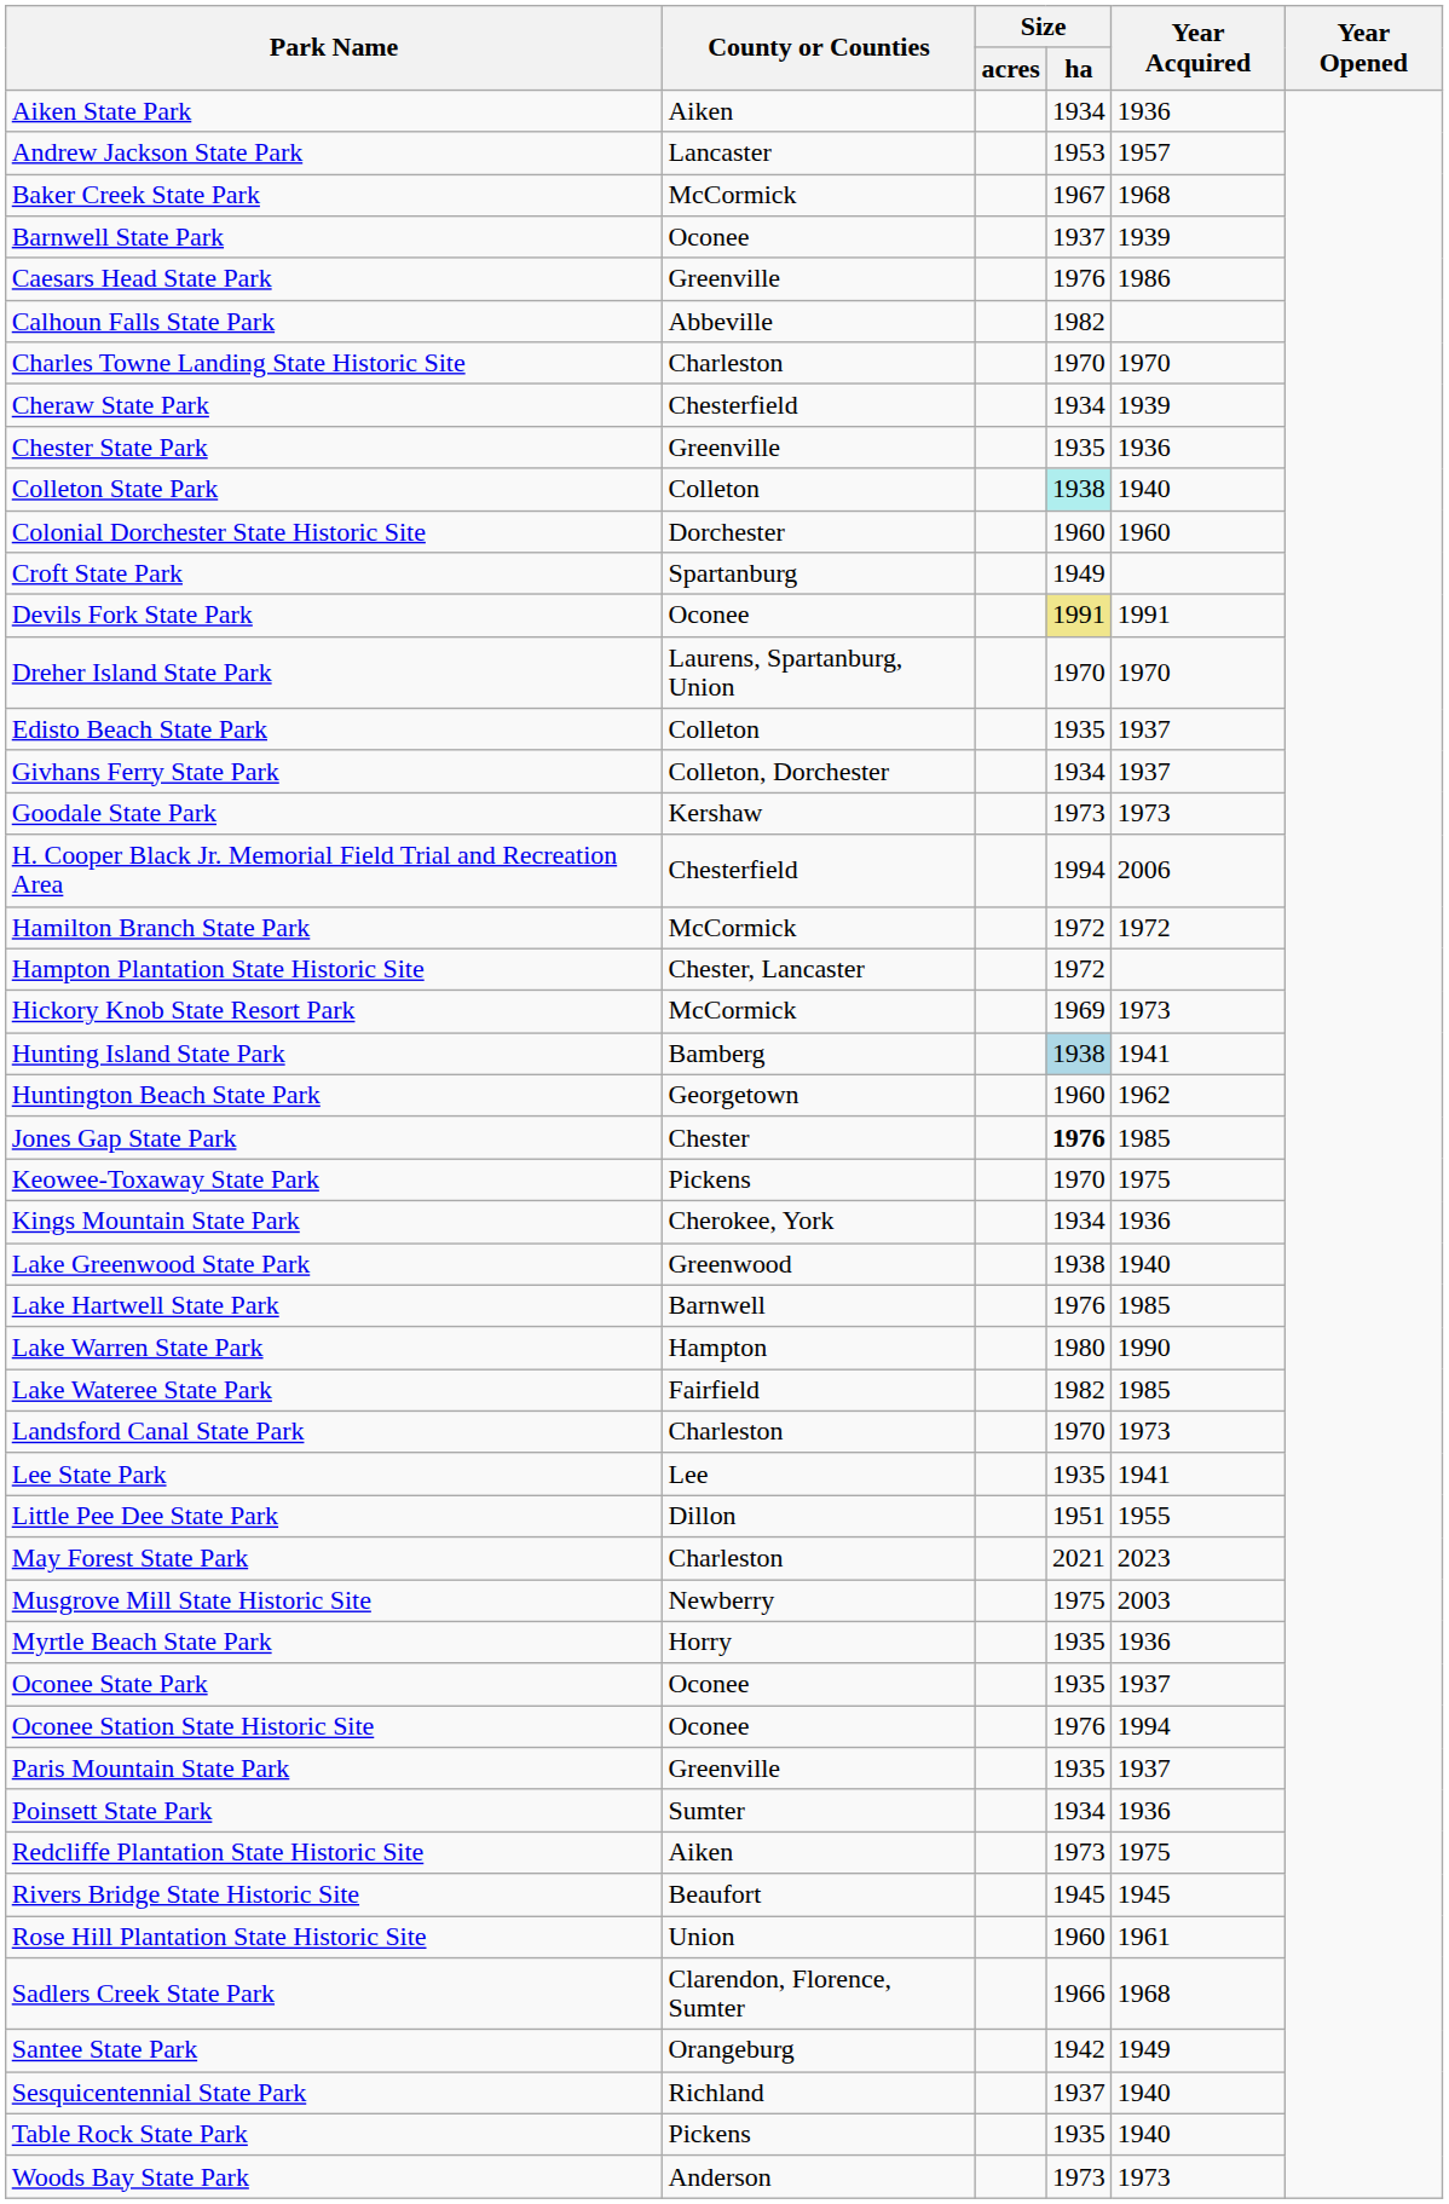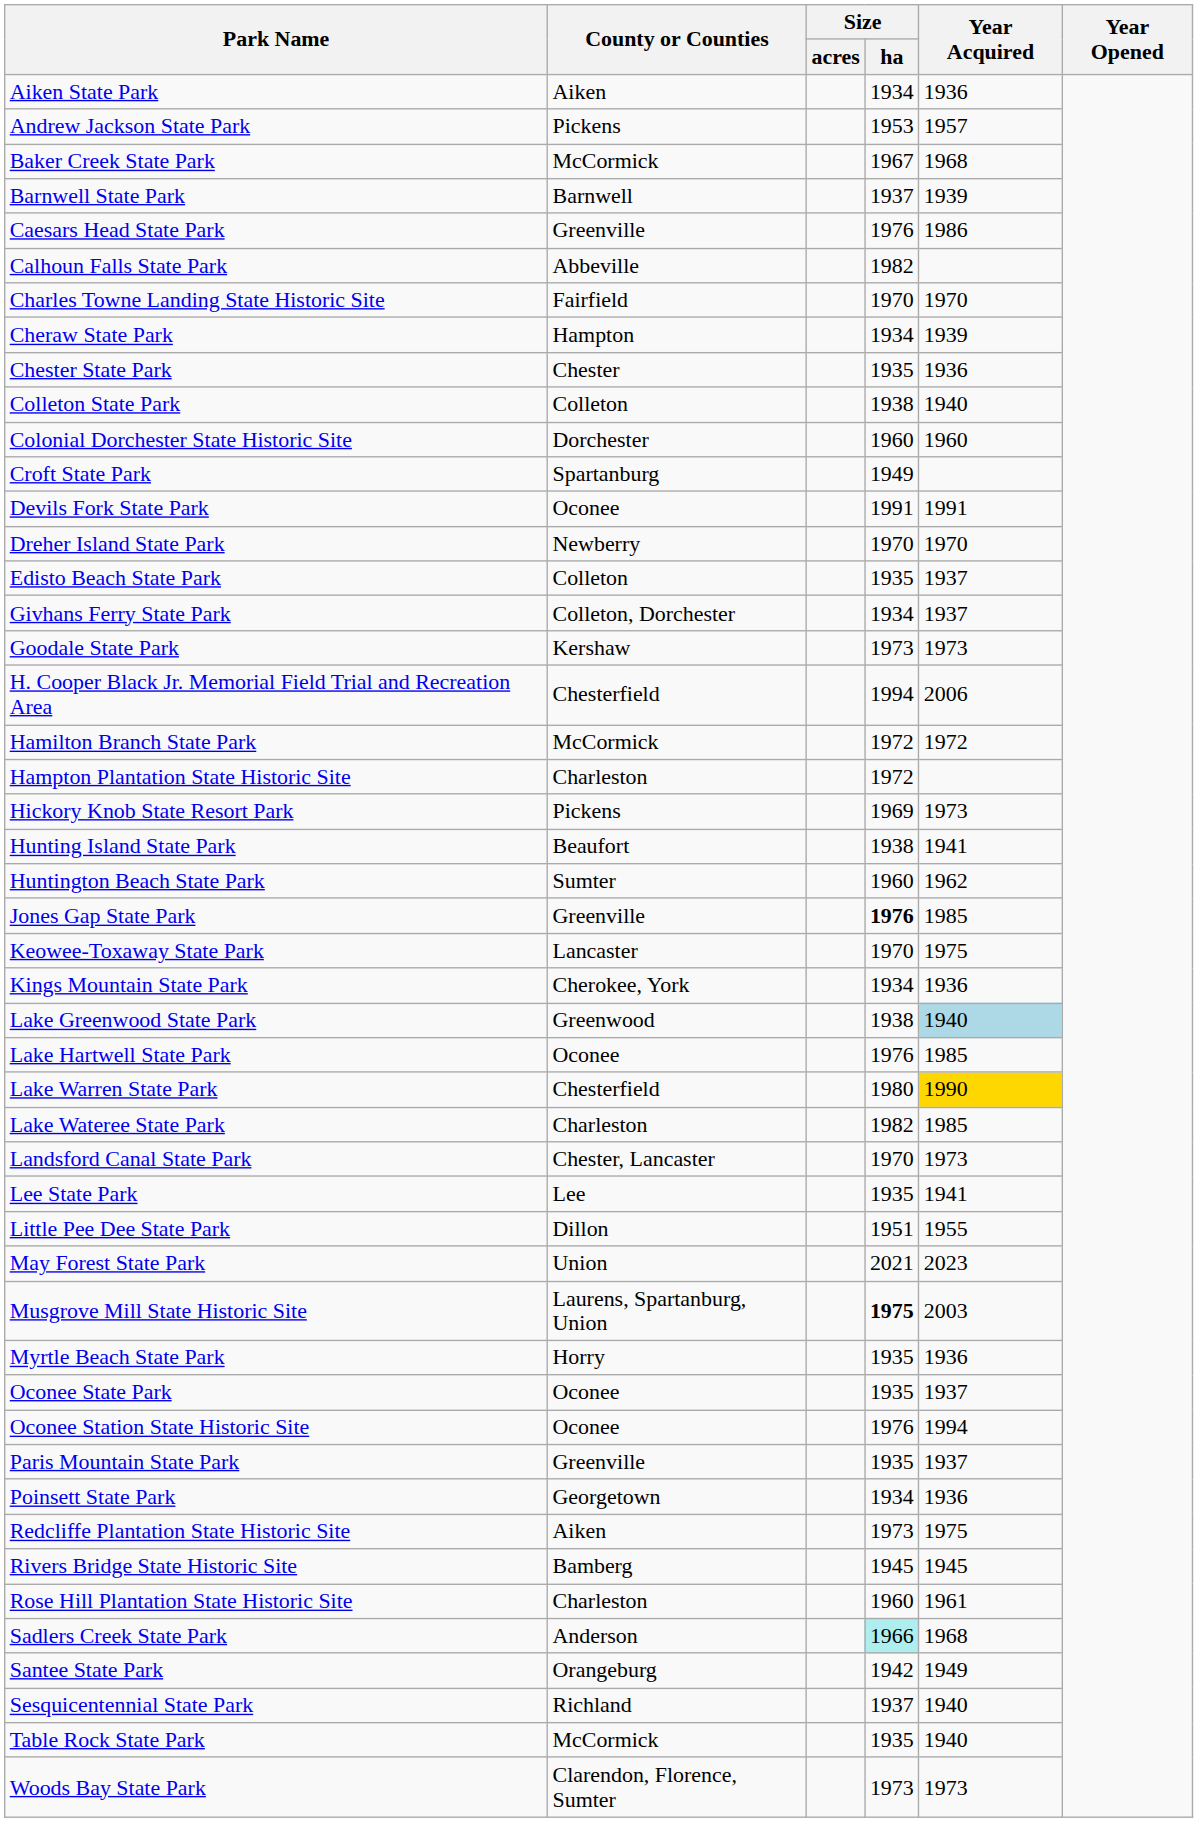 <table class="wikitable sortable">
 <tr>
 <th style="width:*;" rowspan=2>Park Name</th>
 <th style="width:*;" rowspan=2>County or Counties</th>
 <th style="width:*;" colspan=2>Size</th>
 <th style="width:*;" rowspan=2>Year Acquired</th>
 <th style="width:*;" rowspan=2>Year Opened</th>
 </tr>
 <tr>
 <th>acres</th>
 <th>ha</th>
 </tr>
 <tr>
 <td><a href='#'>Aiken State Park</a></td>
 <td>Aiken</td>
 <td></td>
 <td>1934</td>
 <td>1936</td>
 </tr>
 <tr>
 <td><a href='#'>Andrew Jackson State Park</a></td>
-<td>Lancaster</td>
+<td>Pickens</td>
 <td></td>
 <td>1953</td>
 <td>1957</td>
 </tr>
 <tr>
 <td><a href='#'>Baker Creek State Park</a></td>
 <td>McCormick</td>
 <td></td>
 <td>1967</td>
 <td>1968</td>
 </tr>
 <tr>
 <td><a href='#'>Barnwell State Park</a></td>
-<td>Oconee</td>
+<td>Barnwell</td>
 <td></td>
 <td>1937</td>
 <td>1939</td>
 </tr>
 <tr>
 <td><a href='#'>Caesars Head State Park</a></td>
 <td>Greenville</td>
 <td></td>
 <td>1976</td>
 <td>1986</td>
 </tr>
 <tr>
 <td><a href='#'>Calhoun Falls State Park</a></td>
 <td>Abbeville</td>
 <td></td>
 <td>1982</td>
 <td></td>
 </tr>
 <tr>
 <td><a href='#'>Charles Towne Landing State Historic Site</a></td>
-<td>Charleston</td>
+<td>Fairfield</td>
 <td></td>
 <td>1970</td>
 <td>1970</td>
 </tr>
 <tr>
 <td><a href='#'>Cheraw State Park</a></td>
-<td>Chesterfield</td>
+<td>Hampton</td>
 <td></td>
 <td>1934</td>
 <td>1939</td>
 </tr>
 <tr>
 <td><a href='#'>Chester State Park</a></td>
-<td>Greenville</td>
+<td>Chester</td>
 <td></td>
 <td>1935</td>
 <td>1936</td>
 </tr>
 <tr>
 <td><a href='#'>Colleton State Park</a></td>
 <td>Colleton</td>
 <td></td>
-<td style="background: paleturquoise;">1938</td>
+<td>1938</td>
 <td>1940</td>
 </tr>
 <tr>
 <td><a href='#'>Colonial Dorchester State Historic Site</a></td>
 <td>Dorchester</td>
 <td></td>
 <td>1960</td>
 <td>1960</td>
 </tr>
 <tr>
 <td><a href='#'>Croft State Park</a></td>
 <td>Spartanburg</td>
 <td></td>
 <td>1949</td>
 <td></td>
 </tr>
 <tr>
 <td><a href='#'>Devils Fork State Park</a></td>
 <td>Oconee</td>
 <td></td>
-<td style="background: khaki;">1991</td>
+<td>1991</td>
 <td>1991</td>
 </tr>
 <tr>
 <td><a href='#'>Dreher Island State Park</a></td>
-<td>Laurens, Spartanburg, Union</td>
+<td>Newberry</td>
 <td></td>
 <td>1970</td>
 <td>1970</td>
 </tr>
 <tr>
 <td><a href='#'>Edisto Beach State Park</a></td>
 <td>Colleton</td>
 <td></td>
 <td>1935</td>
 <td>1937</td>
 </tr>
 <tr>
 <td><a href='#'>Givhans Ferry State Park</a></td>
 <td>Colleton, Dorchester</td>
 <td></td>
 <td>1934</td>
 <td>1937</td>
 </tr>
 <tr>
 <td><a href='#'>Goodale State Park</a></td>
 <td>Kershaw</td>
 <td></td>
 <td>1973</td>
 <td>1973</td>
 </tr>
 <tr>
 <td><a href='#'>H. Cooper Black Jr. Memorial Field Trial and Recreation Area</a></td>
 <td>Chesterfield</td>
 <td></td>
 <td>1994</td>
 <td>2006</td>
 </tr>
 <tr>
 <td><a href='#'>Hamilton Branch State Park</a></td>
 <td>McCormick</td>
 <td></td>
 <td>1972</td>
 <td>1972</td>
 </tr>
 <tr>
 <td><a href='#'>Hampton Plantation State Historic Site</a></td>
-<td>Chester, Lancaster</td>
+<td>Charleston</td>
 <td></td>
 <td>1972</td>
 <td></td>
 </tr>
 <tr>
 <td><a href='#'>Hickory Knob State Resort Park</a></td>
-<td>McCormick</td>
+<td>Pickens</td>
 <td></td>
 <td>1969</td>
 <td>1973</td>
 </tr>
 <tr>
 <td><a href='#'>Hunting Island State Park</a></td>
-<td>Bamberg</td>
+<td>Beaufort</td>
 <td></td>
-<td style="background: lightblue;">1938</td>
+<td>1938</td>
 <td>1941</td>
 </tr>
 <tr>
 <td><a href='#'>Huntington Beach State Park</a></td>
-<td>Georgetown</td>
+<td>Sumter</td>
 <td></td>
 <td>1960</td>
 <td>1962</td>
 </tr>
 <tr>
 <td><a href='#'>Jones Gap State Park</a></td>
-<td>Chester</td>
+<td>Greenville</td>
 <td></td>
 <td><strong>1976</strong></td>
 <td>1985</td>
 </tr>
 <tr>
 <td><a href='#'>Keowee-Toxaway State Park</a></td>
-<td>Pickens</td>
+<td>Lancaster</td>
 <td></td>
 <td>1970</td>
 <td>1975</td>
 </tr>
 <tr>
 <td><a href='#'>Kings Mountain State Park</a></td>
 <td>Cherokee, York</td>
 <td></td>
 <td>1934</td>
 <td>1936</td>
 </tr>
 <tr>
 <td><a href='#'>Lake Greenwood State Park</a></td>
 <td>Greenwood</td>
 <td></td>
 <td>1938</td>
-<td>1940</td>
+<td style="background: lightblue;">1940</td>
 </tr>
 <tr>
 <td><a href='#'>Lake Hartwell State Park</a></td>
-<td>Barnwell</td>
+<td>Oconee</td>
 <td></td>
 <td>1976</td>
 <td>1985</td>
 </tr>
 <tr>
 <td><a href='#'>Lake Warren State Park</a></td>
-<td>Hampton</td>
+<td>Chesterfield</td>
 <td></td>
 <td>1980</td>
-<td>1990</td>
+<td style="background: gold;">1990</td>
 </tr>
 <tr>
 <td><a href='#'>Lake Wateree State Park</a></td>
-<td>Fairfield</td>
+<td>Charleston</td>
 <td></td>
 <td>1982</td>
 <td>1985</td>
 </tr>
 <tr>
 <td><a href='#'>Landsford Canal State Park</a></td>
-<td>Charleston</td>
+<td>Chester, Lancaster</td>
 <td></td>
 <td>1970</td>
 <td>1973</td>
 </tr>
 <tr>
 <td><a href='#'>Lee State Park</a></td>
 <td>Lee</td>
 <td></td>
 <td>1935</td>
 <td>1941</td>
 </tr>
 <tr>
 <td><a href='#'>Little Pee Dee State Park</a></td>
 <td>Dillon</td>
 <td></td>
 <td>1951</td>
 <td>1955</td>
 </tr>
 <tr>
 <td><a href='#'>May Forest State Park</a></td>
-<td>Charleston</td>
+<td>Union</td>
 <td></td>
 <td>2021</td>
 <td>2023</td>
 </tr>
 <tr>
 <td><a href='#'>Musgrove Mill State Historic Site</a></td>
-<td>Newberry</td>
+<td>Laurens, Spartanburg, Union</td>
 <td></td>
-<td>1975</td>
+<td><strong>1975</strong></td>
 <td>2003</td>
 </tr>
 <tr>
 <td><a href='#'>Myrtle Beach State Park</a></td>
 <td>Horry</td>
 <td></td>
 <td>1935</td>
 <td>1936</td>
 </tr>
 <tr>
 <td><a href='#'>Oconee State Park</a></td>
 <td>Oconee</td>
 <td></td>
 <td>1935</td>
 <td>1937</td>
 </tr>
 <tr>
 <td><a href='#'>Oconee Station State Historic Site</a></td>
 <td>Oconee</td>
 <td></td>
 <td>1976</td>
 <td>1994</td>
 </tr>
 <tr>
 <td><a href='#'>Paris Mountain State Park</a></td>
 <td>Greenville</td>
 <td></td>
 <td>1935</td>
 <td>1937</td>
 </tr>
 <tr>
 <td><a href='#'>Poinsett State Park</a></td>
-<td>Sumter</td>
+<td>Georgetown</td>
 <td></td>
 <td>1934</td>
 <td>1936</td>
 </tr>
 <tr>
 <td><a href='#'>Redcliffe Plantation State Historic Site</a></td>
 <td>Aiken</td>
 <td></td>
 <td>1973</td>
 <td>1975</td>
 </tr>
 <tr>
 <td><a href='#'>Rivers Bridge State Historic Site</a></td>
-<td>Beaufort</td>
+<td>Bamberg</td>
 <td></td>
 <td>1945</td>
 <td>1945</td>
 </tr>
 <tr>
 <td><a href='#'>Rose Hill Plantation State Historic Site</a></td>
-<td>Union</td>
+<td>Charleston</td>
 <td></td>
 <td>1960</td>
 <td>1961</td>
 </tr>
 <tr>
 <td><a href='#'>Sadlers Creek State Park</a></td>
-<td>Clarendon, Florence, Sumter</td>
+<td>Anderson</td>
 <td></td>
-<td>1966</td>
+<td style="background: paleturquoise;">1966</td>
 <td>1968</td>
 </tr>
 <tr>
 <td><a href='#'>Santee State Park</a></td>
 <td>Orangeburg</td>
 <td></td>
 <td>1942</td>
 <td>1949</td>
 </tr>
 <tr>
 <td><a href='#'>Sesquicentennial State Park</a></td>
 <td>Richland</td>
 <td></td>
 <td>1937</td>
 <td>1940</td>
 </tr>
 <tr>
 <td><a href='#'>Table Rock State Park</a></td>
-<td>Pickens</td>
+<td>McCormick</td>
 <td></td>
 <td>1935</td>
 <td>1940</td>
 </tr>
 <tr>
 <td><a href='#'>Woods Bay State Park</a></td>
-<td>Anderson</td>
+<td>Clarendon, Florence, Sumter</td>
 <td></td>
 <td>1973</td>
 <td>1973</td>
 </tr>
 </table>
